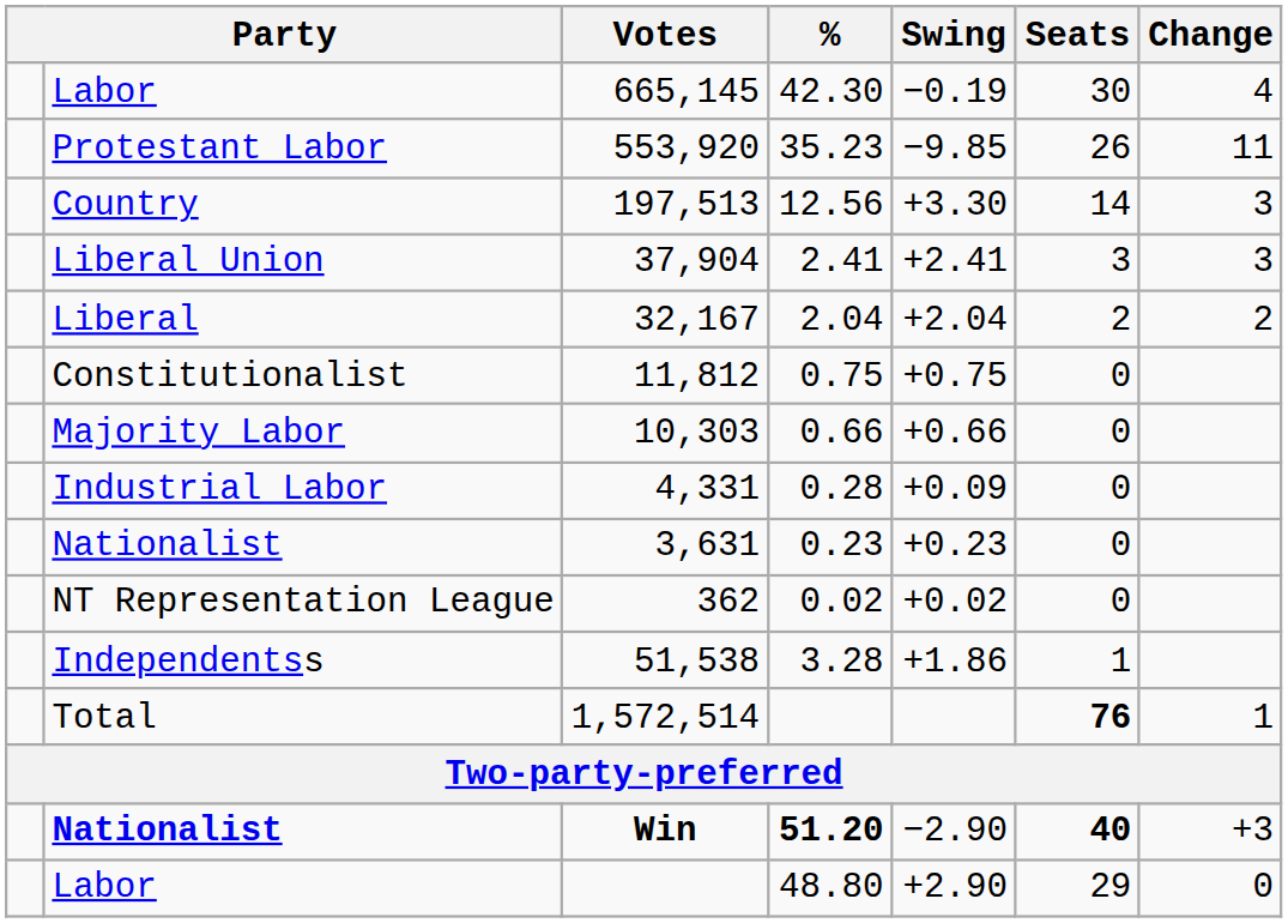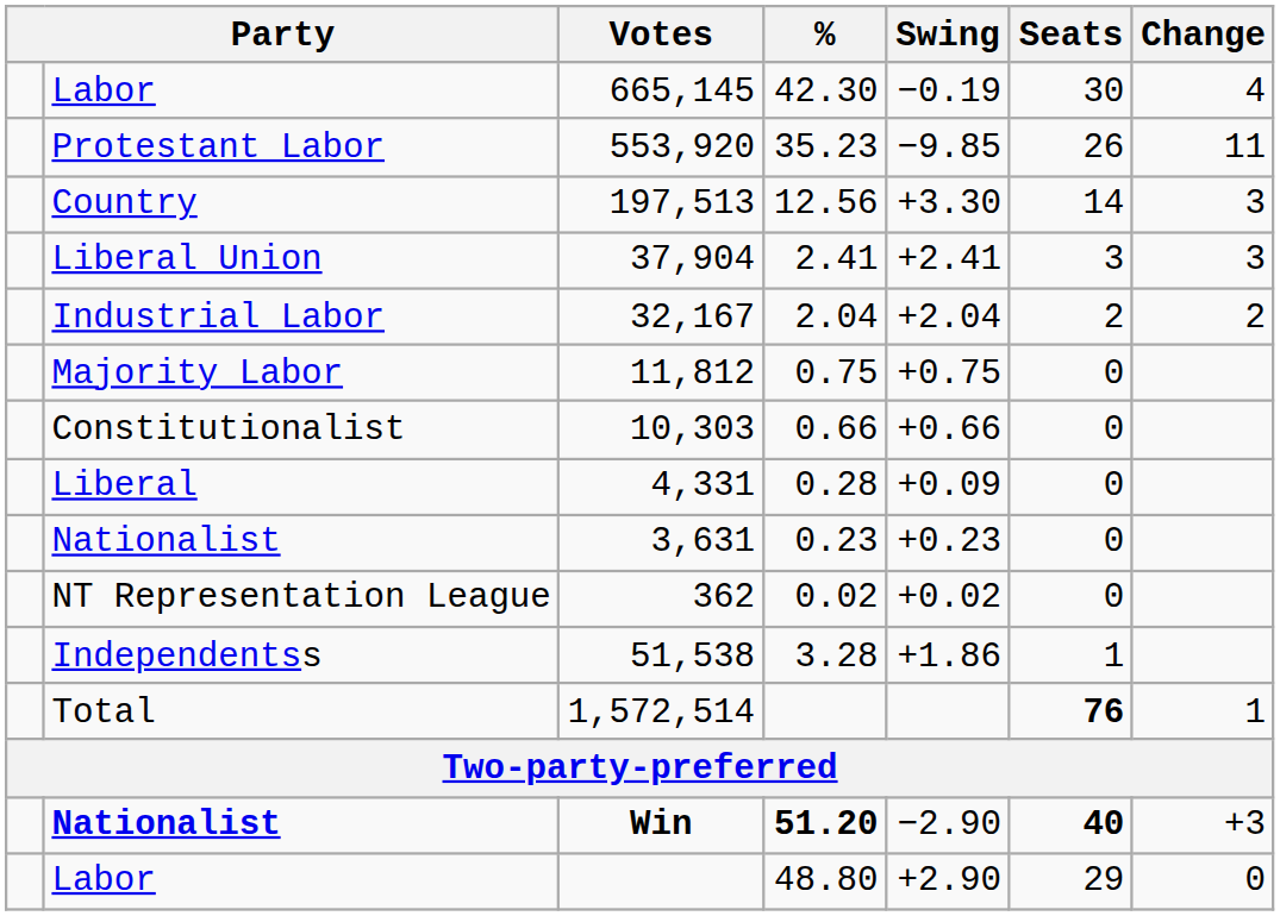 <table class="wikitable">
 <tr>
 <th colspan=2 style="width:180px">Party</th>
 <th style="width:70px">Votes</th>
 <th style="width:40px">%</th>
 <th style="width:40px">Swing</th>
 <th style="width:40px">Seats</th>
 <th style="width:40px">Change</th>
 </tr>
 <tr>
 <td> </td>
 <td><a href='#'>Labor</a></td>
 <td style="text-align:right">665,145</td>
 <td style="text-align:right">42.30</td>
 <td style="text-align:right">−0.19</td>
 <td style="text-align:right">30</td>
 <td style="text-align:right"> 4</td>
 </tr>
 <tr>
 <td> </td>
 <td><a href='#'>Protestant Labor</a></td>
 <td style="text-align:right">553,920</td>
 <td style="text-align:right">35.23</td>
 <td style="text-align:right">−9.85</td>
 <td style="text-align:right">26</td>
 <td style="text-align:right"> 11</td>
 </tr>
 <tr>
 <td> </td>
 <td><a href='#'>Country</a></td>
 <td style="text-align:right">197,513</td>
 <td style="text-align:right">12.56</td>
 <td style="text-align:right">+3.30</td>
 <td style="text-align:right">14</td>
 <td style="text-align:right"> 3</td>
 </tr>
 <tr>
 <td> </td>
 <td><a href='#'>Liberal Union</a></td>
 <td style="text-align:right">37,904</td>
 <td style="text-align:right">2.41</td>
 <td style="text-align:right">+2.41</td>
 <td style="text-align:right">3</td>
 <td style="text-align:right"> 3</td>
 </tr>
 <tr>
 <td> </td>
-<td><a href='#'>Liberal</a></td>
+<td><a href='#'>Industrial Labor</a></td>
 <td style="text-align:right">32,167</td>
 <td style="text-align:right">2.04</td>
 <td style="text-align:right">+2.04</td>
 <td style="text-align:right">2</td>
 <td style="text-align:right"> 2</td>
 </tr>
 <tr>
 <td> </td>
-<td>Constitutionalist</td>
+<td><a href='#'>Majority Labor</a></td>
 <td style="text-align:right">11,812</td>
 <td style="text-align:right">0.75</td>
 <td style="text-align:right">+0.75</td>
 <td style="text-align:right">0</td>
 <td style="text-align:right"></td>
 </tr>
 <tr>
 <td> </td>
-<td><a href='#'>Majority Labor</a></td>
+<td>Constitutionalist</td>
 <td style="text-align:right">10,303</td>
 <td style="text-align:right">0.66</td>
 <td style="text-align:right">+0.66</td>
 <td style="text-align:right">0</td>
 <td style="text-align:right"></td>
 </tr>
 <tr>
 <td> </td>
-<td><a href='#'>Industrial Labor</a></td>
+<td><a href='#'>Liberal</a></td>
 <td style="text-align:right">4,331</td>
 <td style="text-align:right">0.28</td>
 <td style="text-align:right">+0.09</td>
 <td style="text-align:right">0</td>
 <td style="text-align:right"></td>
 </tr>
 <tr>
 <td> </td>
 <td><a href='#'>Nationalist</a></td>
 <td style="text-align:right">3,631</td>
 <td style="text-align:right">0.23</td>
 <td style="text-align:right">+0.23</td>
 <td style="text-align:right">0</td>
 <td style="text-align:right"></td>
 </tr>
 <tr>
 <td> </td>
 <td>NT Representation League</td>
 <td style="text-align:right">362</td>
 <td style="text-align:right">0.02</td>
 <td style="text-align:right">+0.02</td>
 <td style="text-align:right">0</td>
 <td style="text-align:right"></td>
 </tr>
 <tr>
 <td> </td>
 <td><a href='#'>Independents</a>s</td>
 <td style="text-align:right">51,538</td>
 <td style="text-align:right">3.28</td>
 <td style="text-align:right">+1.86</td>
 <td style="text-align:right">1</td>
 <td style="text-align:right"></td>
 </tr>
 <tr>
 <td> </td>
 <td>Total</td>
 <td style="text-align:right">1,572,514</td>
 <td style="text-align:right"> </td>
 <td style="text-align:right"> </td>
 <td style="text-align:right"><strong>76</strong></td>
 <td style="text-align:right"> 1</td>
 </tr>
 <tr>
 <th colspan=7 align=center><a href='#'>Two-party-preferred</a> </th>
 </tr>
 <tr>
 <td> </td>
 <td><strong><a href='#'>Nationalist</a></strong></td>
 <td style="text-align:center"><strong>Win</strong></td>
 <td style="text-align:right"><strong>51.20</strong></td>
 <td style="text-align:right">−2.90</td>
 <td style="text-align:right"><strong>40</strong></td>
 <td style="text-align:right">+3</td>
 </tr>
 <tr>
 <td> </td>
 <td><a href='#'>Labor</a></td>
 <td style="text-align:center"></td>
 <td style="text-align:right">48.80</td>
 <td style="text-align:right">+2.90</td>
 <td style="text-align:right">29</td>
 <td style="text-align:right">0</td>
 </tr>
 </table>
